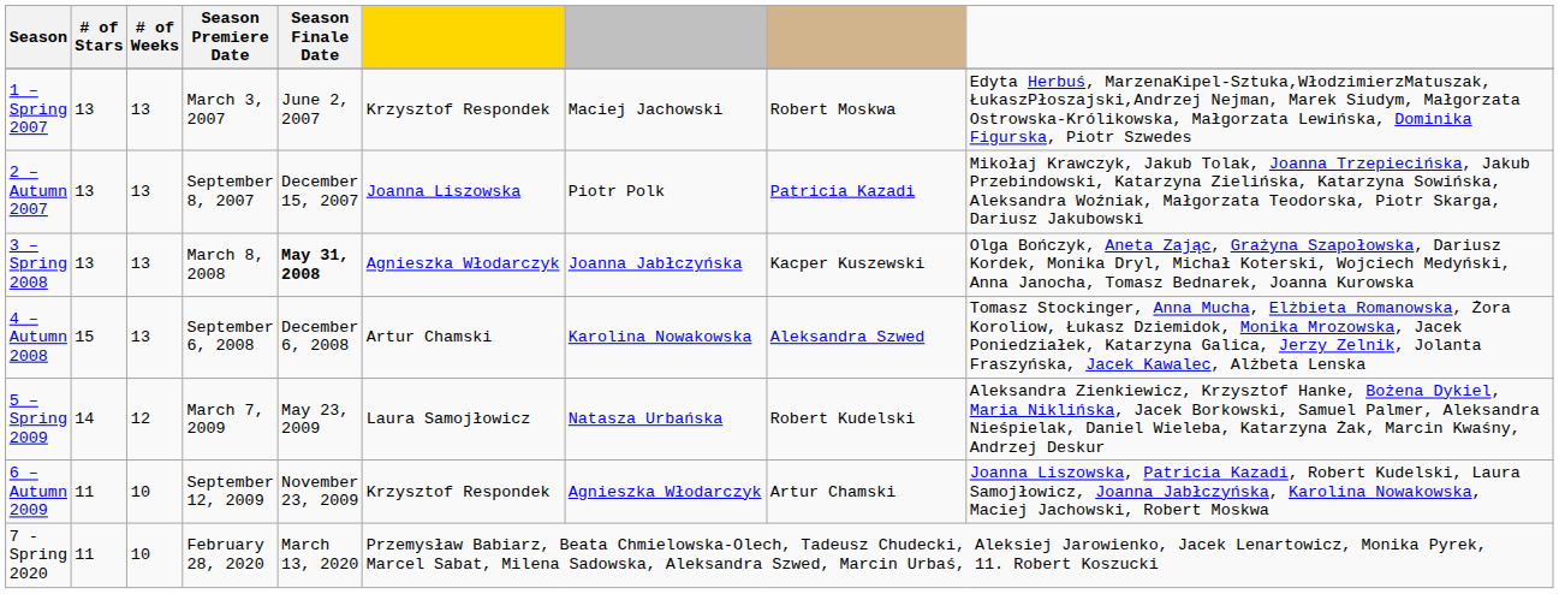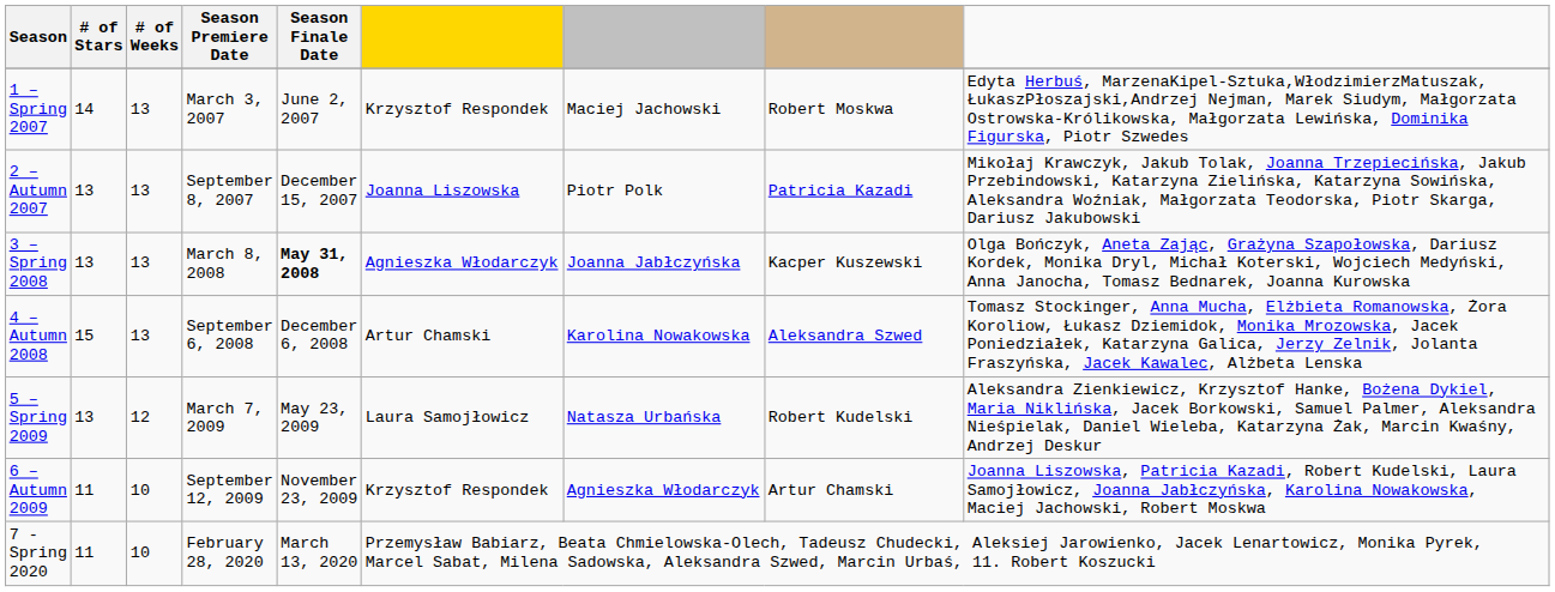 <table class="wikitable" border="2">
 <tr>
 <th>Season</th>
 <th># of<br>Stars</th>
 <th># of<br>Weeks</th>
 <th>Season Premiere Date</th>
 <th>Season Finale Date</th>
 <td width=15% bgcolor="gold"></td>
 <td width=15% bgcolor="silver"></td>
 <td width=15% bgcolor="tan"></td>
 <td width=45% colspan="1"></td>
 </tr>
 <tr>
 </tr>
 <tr>
 <td><a href='#'>1 – Spring 2007</a></td>
-<td>13</td>
+<td>14</td>
 <td>13</td>
 <td>March 3, 2007</td>
 <td>June 2, 2007</td>
 <td>Krzysztof Respondek</td>
 <td>Maciej Jachowski</td>
 <td>Robert Moskwa</td>
 <td>Edyta <a href='#'>Herbuś</a>, MarzenaKipel-Sztuka,WłodzimierzMatuszak, ŁukaszPłoszajski,Andrzej Nejman, Marek Siudym, Małgorzata Ostrowska-Królikowska, Małgorzata Lewińska, <a href='#'>Dominika Figurska</a>, Piotr Szwedes</td>
 </tr>
 <tr>
 <td><a href='#'>2 – Autumn 2007</a></td>
 <td>13</td>
 <td>13</td>
 <td>September 8, 2007</td>
 <td>December 15, 2007</td>
 <td><a href='#'>Joanna Liszowska</a></td>
 <td>Piotr Polk</td>
 <td><a href='#'>Patricia Kazadi</a></td>
 <td>Mikołaj Krawczyk, Jakub Tolak, <a href='#'>Joanna Trzepiecińska</a>, Jakub Przebindowski, Katarzyna Zielińska, Katarzyna Sowińska, Aleksandra Woźniak, Małgorzata Teodorska, Piotr Skarga, Dariusz Jakubowski</td>
 </tr>
 <tr>
 <td><a href='#'>3 – Spring 2008</a></td>
 <td>13</td>
 <td>13</td>
 <td>March 8, 2008</td>
 <td><strong>May 31, 2008</strong></td>
 <td><a href='#'>Agnieszka Włodarczyk</a></td>
 <td><a href='#'>Joanna Jabłczyńska</a></td>
 <td>Kacper Kuszewski</td>
 <td>Olga Bończyk, <a href='#'>Aneta Zając</a>, <a href='#'>Grażyna Szapołowska</a>, Dariusz Kordek, Monika Dryl, Michał Koterski, Wojciech Medyński, Anna Janocha, Tomasz Bednarek, Joanna Kurowska</td>
 </tr>
 <tr>
 <td><a href='#'>4 – Autumn 2008</a></td>
 <td>15</td>
 <td>13</td>
 <td>September 6, 2008</td>
 <td>December 6, 2008</td>
 <td>Artur Chamski</td>
 <td><a href='#'>Karolina Nowakowska</a></td>
 <td><a href='#'>Aleksandra Szwed</a></td>
 <td>Tomasz Stockinger, <a href='#'>Anna Mucha</a>, <a href='#'>Elżbieta Romanowska</a>, Żora Koroliow, Łukasz Dziemidok, <a href='#'>Monika Mrozowska</a>, Jacek Poniedziałek, Katarzyna Galica, <a href='#'>Jerzy Zelnik</a>, Jolanta Fraszyńska, <a href='#'>Jacek Kawalec</a>, Alżbeta Lenska</td>
 </tr>
 <tr>
 <td><a href='#'>5 – Spring 2009</a></td>
-<td>14</td>
+<td>13</td>
 <td>12</td>
 <td>March 7, 2009</td>
 <td>May 23, 2009</td>
 <td>Laura Samojłowicz</td>
 <td><a href='#'>Natasza Urbańska</a></td>
 <td>Robert Kudelski</td>
 <td>Aleksandra Zienkiewicz, Krzysztof Hanke, <a href='#'>Bożena Dykiel</a>, <a href='#'>Maria Niklińska</a>, Jacek Borkowski, Samuel Palmer, Aleksandra Nieśpielak, Daniel Wieleba, Katarzyna Żak, Marcin Kwaśny, Andrzej Deskur</td>
 </tr>
 <tr>
 <td><a href='#'>6 – Autumn 2009</a></td>
 <td>11</td>
 <td>10</td>
 <td>September 12, 2009</td>
 <td>November 23, 2009</td>
 <td>Krzysztof Respondek</td>
 <td><a href='#'>Agnieszka Włodarczyk</a></td>
 <td>Artur Chamski</td>
 <td><a href='#'>Joanna Liszowska</a>, <a href='#'>Patricia Kazadi</a>, Robert Kudelski, Laura Samojłowicz, <a href='#'>Joanna Jabłczyńska</a>, <a href='#'>Karolina Nowakowska</a>, Maciej Jachowski, Robert Moskwa</td>
 </tr>
 <tr>
 <td>7 - Spring 2020</td>
 <td>11</td>
 <td>10</td>
 <td>February 28, 2020</td>
 <td>March 13, 2020</td>
 <td colspan="4">Przemysław Babiarz, Beata Chmielowska-Olech, Tadeusz Chudecki, Aleksiej Jarowienko, Jacek Lenartowicz, Monika Pyrek, Marcel Sabat, Milena Sadowska, Aleksandra Szwed, Marcin Urbaś, 11. Robert Koszucki</td>
 </tr>
 </table>
